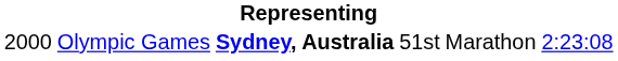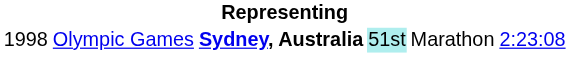 <table>
 <tr>
 <th colspan="6">Representing </th>
 </tr>
 <tr>
-<td>2000</td>
+<td>1998</td>
 <td><a href='#'>Olympic Games</a></td>
 <td><strong><a href='#'>Sydney</a>, Australia</strong></td>
-<td>51st</td>
+<td style="background: paleturquoise;">51st</td>
 <td>Marathon</td>
 <td><a href='#'>2:23:08</a></td>
 </tr>
 </table>
